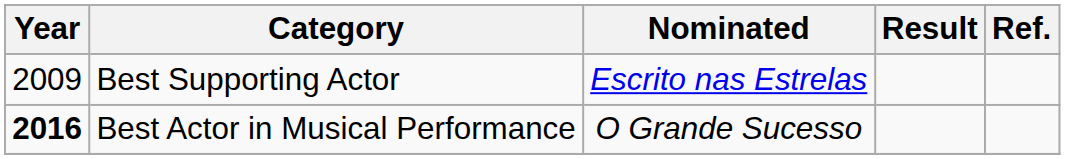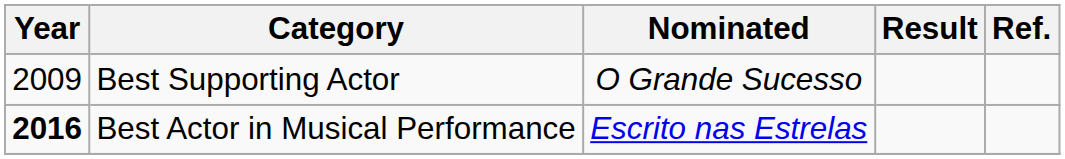 <table class="wikitable">
 <tr>
 <th>Year</th>
 <th>Category</th>
 <th>Nominated</th>
 <th>Result</th>
 <th>Ref.</th>
 </tr>
 <tr>
 <td>2009</td>
 <td>Best Supporting Actor</td>
-<td style="text-align:center;"><em><a href='#'>Escrito nas Estrelas</a></em></td>
+<td style="text-align:center;"><em>O Grande Sucesso	</em></td>
 <td></td>
 <td></td>
 </tr>
 <tr>
 <td><strong>2016</strong></td>
 <td>Best Actor in Musical Performance</td>
-<td style="text-align:center;"><em>O Grande Sucesso	</em></td>
+<td style="text-align:center;"><em><a href='#'>Escrito nas Estrelas</a></em></td>
 <td></td>
 <td></td>
 </tr>
 <tr>
 </tr>
 </table>
